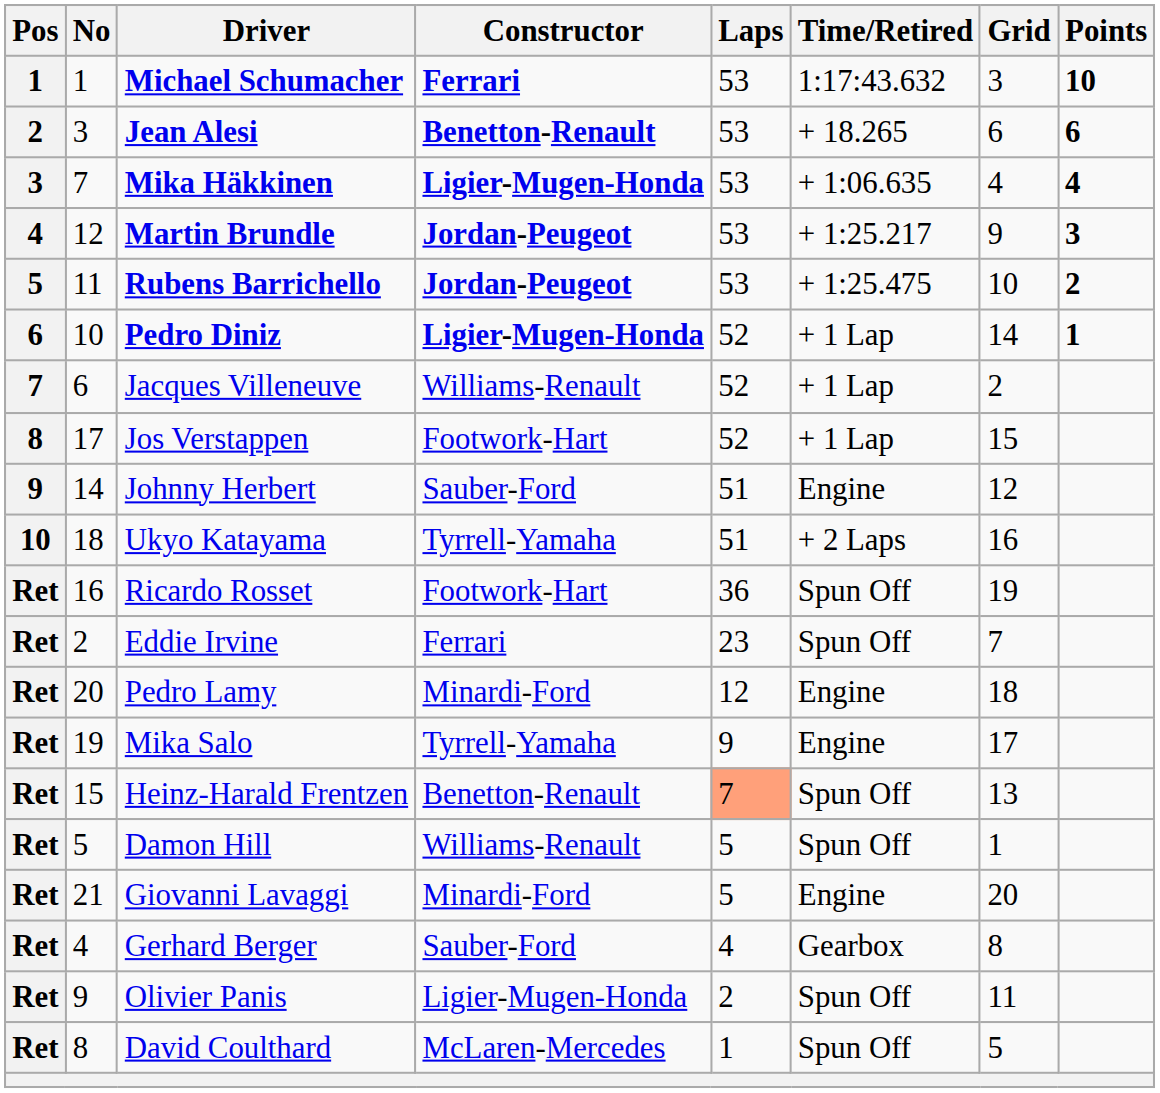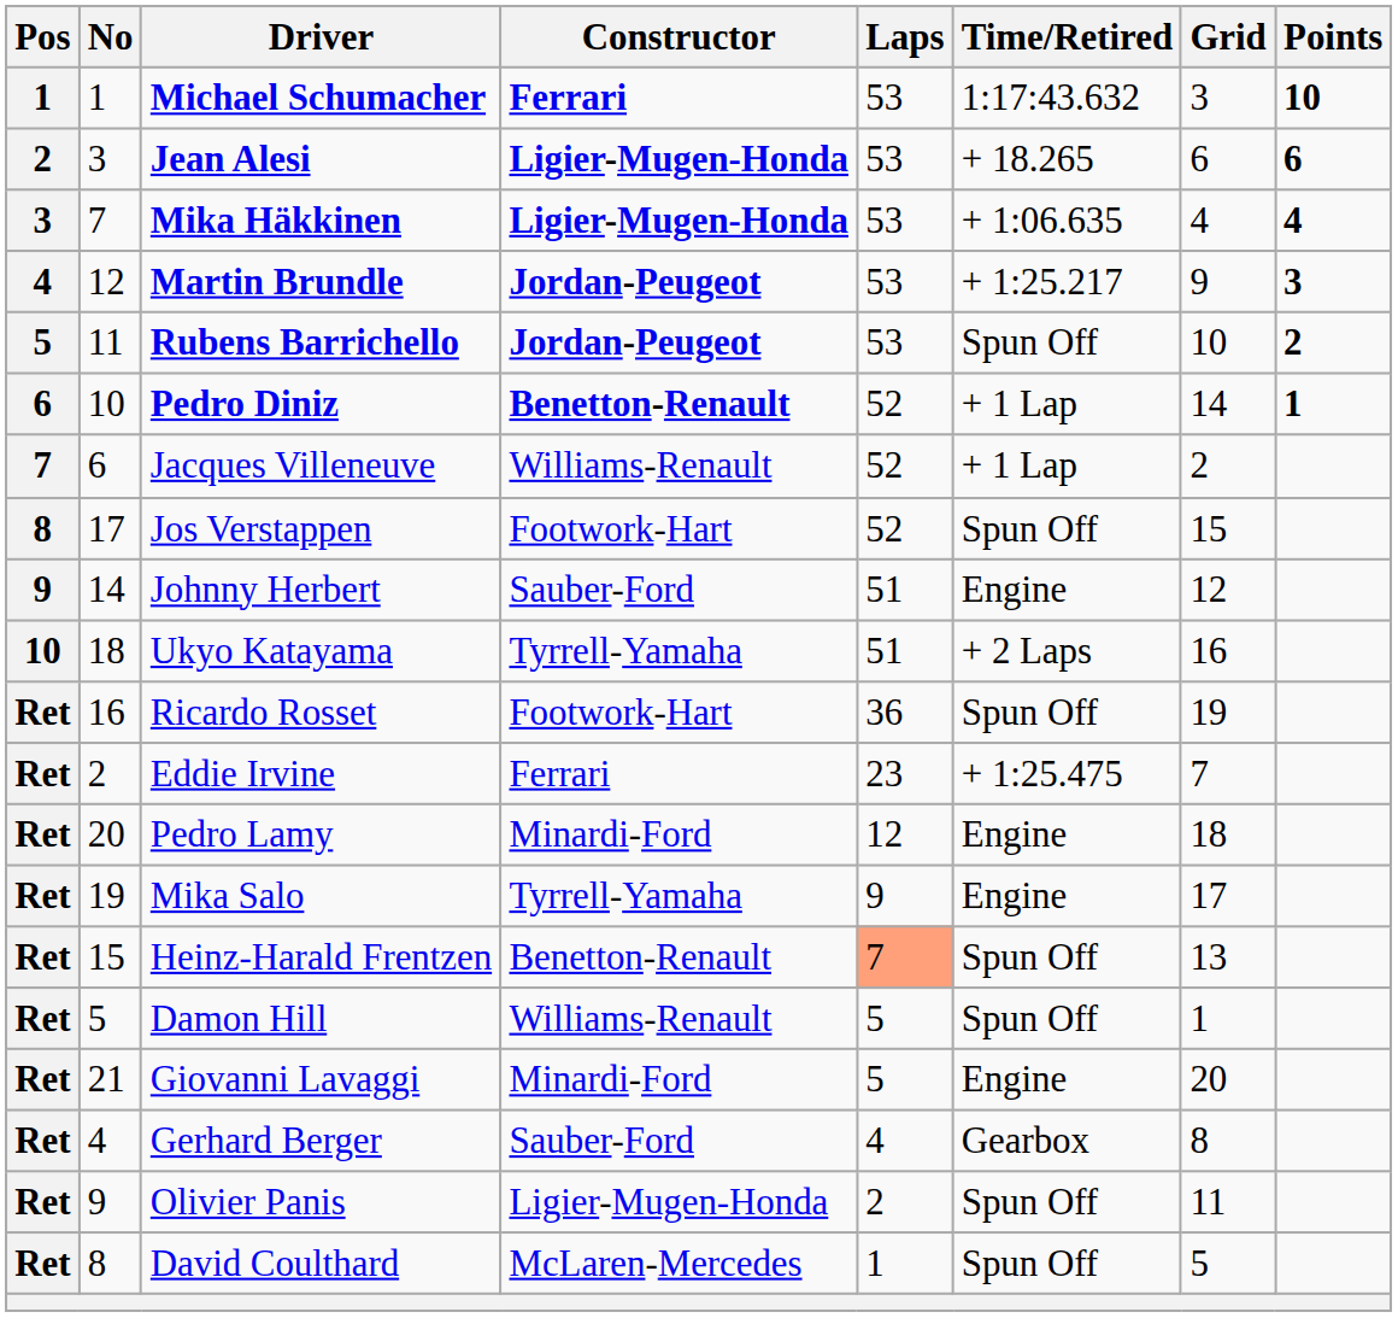 <table class="wikitable" style="font-size: 95%;">
 <tr>
 <th>Pos</th>
 <th>No</th>
 <th>Driver</th>
 <th>Constructor</th>
 <th>Laps</th>
 <th>Time/Retired</th>
 <th>Grid</th>
 <th>Points</th>
 </tr>
 <tr>
 <th>1</th>
 <td>1</td>
 <td> <strong><a href='#'>Michael Schumacher</a></strong></td>
 <td><strong><a href='#'>Ferrari</a></strong></td>
 <td>53</td>
 <td>1:17:43.632</td>
 <td>3</td>
 <td><strong>10</strong></td>
 </tr>
 <tr>
 <th>2</th>
 <td>3</td>
 <td> <strong><a href='#'>Jean Alesi</a></strong></td>
-<td><strong><a href='#'>Benetton</a>-<a href='#'>Renault</a></strong></td>
+<td><strong><a href='#'>Ligier</a>-<a href='#'>Mugen-Honda</a></strong></td>
 <td>53</td>
 <td>+ 18.265</td>
 <td>6</td>
 <td><strong>6</strong></td>
 </tr>
 <tr>
 <th>3</th>
 <td>7</td>
 <td> <strong><a href='#'>Mika Häkkinen</a></strong></td>
 <td><strong><a href='#'>Ligier</a>-<a href='#'>Mugen-Honda</a></strong></td>
 <td>53</td>
 <td>+ 1:06.635</td>
 <td>4</td>
 <td><strong>4</strong></td>
 </tr>
 <tr>
 <th>4</th>
 <td>12</td>
 <td> <strong><a href='#'>Martin Brundle</a></strong></td>
 <td><strong><a href='#'>Jordan</a>-<a href='#'>Peugeot</a></strong></td>
 <td>53</td>
 <td>+ 1:25.217</td>
 <td>9</td>
 <td><strong>3</strong></td>
 </tr>
 <tr>
 <th>5</th>
 <td>11</td>
 <td> <strong><a href='#'>Rubens Barrichello</a></strong></td>
 <td><strong><a href='#'>Jordan</a>-<a href='#'>Peugeot</a></strong></td>
 <td>53</td>
-<td>+ 1:25.475</td>
+<td>Spun Off</td>
 <td>10</td>
 <td><strong>2</strong></td>
 </tr>
 <tr>
 <th>6</th>
 <td>10</td>
 <td> <strong><a href='#'>Pedro Diniz</a></strong></td>
-<td><strong><a href='#'>Ligier</a>-<a href='#'>Mugen-Honda</a></strong></td>
+<td><strong><a href='#'>Benetton</a>-<a href='#'>Renault</a></strong></td>
 <td>52</td>
 <td>+ 1 Lap</td>
 <td>14</td>
 <td><strong>1</strong></td>
 </tr>
 <tr>
 <th>7</th>
 <td>6</td>
 <td> <a href='#'>Jacques Villeneuve</a></td>
 <td><a href='#'>Williams</a>-<a href='#'>Renault</a></td>
 <td>52</td>
 <td>+ 1 Lap</td>
 <td>2</td>
 <td> </td>
 </tr>
 <tr>
 <th>8</th>
 <td>17</td>
 <td> <a href='#'>Jos Verstappen</a></td>
 <td><a href='#'>Footwork</a>-<a href='#'>Hart</a></td>
 <td>52</td>
-<td>+ 1 Lap</td>
+<td>Spun Off</td>
 <td>15</td>
 <td> </td>
 </tr>
 <tr>
 <th>9</th>
 <td>14</td>
 <td> <a href='#'>Johnny Herbert</a></td>
 <td><a href='#'>Sauber</a>-<a href='#'>Ford</a></td>
 <td>51</td>
 <td>Engine</td>
 <td>12</td>
 <td> </td>
 </tr>
 <tr>
 <th>10</th>
 <td>18</td>
 <td> <a href='#'>Ukyo Katayama</a></td>
 <td><a href='#'>Tyrrell</a>-<a href='#'>Yamaha</a></td>
 <td>51</td>
 <td>+ 2 Laps</td>
 <td>16</td>
 <td> </td>
 </tr>
 <tr>
 <th>Ret</th>
 <td>16</td>
 <td> <a href='#'>Ricardo Rosset</a></td>
 <td><a href='#'>Footwork</a>-<a href='#'>Hart</a></td>
 <td>36</td>
 <td>Spun Off</td>
 <td>19</td>
 <td> </td>
 </tr>
 <tr>
 <th>Ret</th>
 <td>2</td>
 <td> <a href='#'>Eddie Irvine</a></td>
 <td><a href='#'>Ferrari</a></td>
 <td>23</td>
-<td>Spun Off</td>
+<td>+ 1:25.475</td>
 <td>7</td>
 <td> </td>
 </tr>
 <tr>
 <th>Ret</th>
 <td>20</td>
 <td> <a href='#'>Pedro Lamy</a></td>
 <td><a href='#'>Minardi</a>-<a href='#'>Ford</a></td>
 <td>12</td>
 <td>Engine</td>
 <td>18</td>
 <td> </td>
 </tr>
 <tr>
 <th>Ret</th>
 <td>19</td>
 <td> <a href='#'>Mika Salo</a></td>
 <td><a href='#'>Tyrrell</a>-<a href='#'>Yamaha</a></td>
 <td>9</td>
 <td>Engine</td>
 <td>17</td>
 <td> </td>
 </tr>
 <tr>
 <th>Ret</th>
 <td>15</td>
 <td> <a href='#'>Heinz-Harald Frentzen</a></td>
 <td><a href='#'>Benetton</a>-<a href='#'>Renault</a></td>
 <td style="background: lightsalmon;">7</td>
 <td>Spun Off</td>
 <td>13</td>
 <td> </td>
 </tr>
 <tr>
 <th>Ret</th>
 <td>5</td>
 <td> <a href='#'>Damon Hill</a></td>
 <td><a href='#'>Williams</a>-<a href='#'>Renault</a></td>
 <td>5</td>
 <td>Spun Off</td>
 <td>1</td>
 <td> </td>
 </tr>
 <tr>
 <th>Ret</th>
 <td>21</td>
 <td> <a href='#'>Giovanni Lavaggi</a></td>
 <td><a href='#'>Minardi</a>-<a href='#'>Ford</a></td>
 <td>5</td>
 <td>Engine</td>
 <td>20</td>
 <td> </td>
 </tr>
 <tr>
 <th>Ret</th>
 <td>4</td>
 <td> <a href='#'>Gerhard Berger</a></td>
 <td><a href='#'>Sauber</a>-<a href='#'>Ford</a></td>
 <td>4</td>
 <td>Gearbox</td>
 <td>8</td>
 <td> </td>
 </tr>
 <tr>
 <th>Ret</th>
 <td>9</td>
 <td> <a href='#'>Olivier Panis</a></td>
 <td><a href='#'>Ligier</a>-<a href='#'>Mugen-Honda</a></td>
 <td>2</td>
 <td>Spun Off</td>
 <td>11</td>
 <td> </td>
 </tr>
 <tr>
 <th>Ret</th>
 <td>8</td>
 <td> <a href='#'>David Coulthard</a></td>
 <td><a href='#'>McLaren</a>-<a href='#'>Mercedes</a></td>
 <td>1</td>
 <td>Spun Off</td>
 <td>5</td>
 <td> </td>
 </tr>
 <tr>
 <th colspan="8"></th>
 </tr>
 </table>
